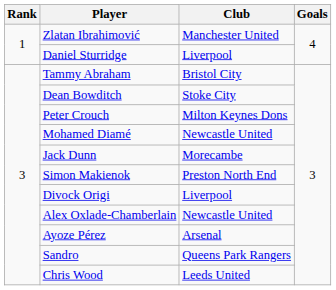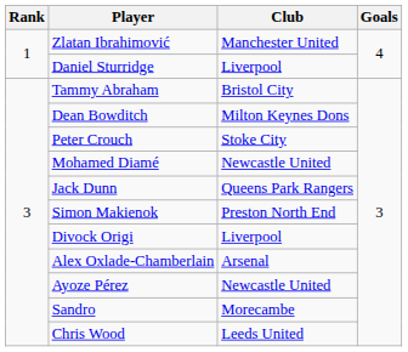 <table class="wikitable sortable" style="text-align:center">
 <tr>
 <th>Rank</th>
 <th>Player</th>
 <th>Club</th>
 <th>Goals</th>
 </tr>
 <tr>
 <td rowspan="2">1</td>
 <td align=left> <a href='#'>Zlatan Ibrahimović</a></td>
 <td align=left><a href='#'>Manchester United</a></td>
 <td rowspan="2">4</td>
 </tr>
 <tr>
 <td align=left> <a href='#'>Daniel Sturridge</a></td>
 <td align=left><a href='#'>Liverpool</a></td>
 </tr>
 <tr>
 <td rowspan="11">3</td>
 <td align=left> <a href='#'>Tammy Abraham</a></td>
 <td align=left><a href='#'>Bristol City</a></td>
 <td rowspan="11">3</td>
 </tr>
 <tr>
 <td align=left> <a href='#'>Dean Bowditch</a></td>
-<td align=left><a href='#'>Stoke City</a></td>
+<td align=left><a href='#'>Milton Keynes Dons</a></td>
 </tr>
 <tr>
 <td align=left> <a href='#'>Peter Crouch</a></td>
-<td align=left><a href='#'>Milton Keynes Dons</a></td>
+<td align=left><a href='#'>Stoke City</a></td>
 </tr>
 <tr>
 <td align=left> <a href='#'>Mohamed Diamé</a></td>
 <td align=left><a href='#'>Newcastle United</a></td>
 </tr>
 <tr>
 <td align=left> <a href='#'>Jack Dunn</a></td>
-<td align=left><a href='#'>Morecambe</a></td>
+<td align=left><a href='#'>Queens Park Rangers</a></td>
 </tr>
 <tr>
 <td align=left> <a href='#'>Simon Makienok</a></td>
 <td align=left><a href='#'>Preston North End</a></td>
 </tr>
 <tr>
 <td align=left> <a href='#'>Divock Origi</a></td>
 <td align=left><a href='#'>Liverpool</a></td>
 </tr>
 <tr>
 <td align=left> <a href='#'>Alex Oxlade-Chamberlain</a></td>
+<td align=left><a href='#'>Arsenal</a></td>
+</tr>
+<tr>
+<td align=left> <a href='#'>Ayoze Pérez</a></td>
 <td align=left><a href='#'>Newcastle United</a></td>
 </tr>
 <tr>
-<td align=left> <a href='#'>Ayoze Pérez</a></td>
-<td align=left><a href='#'>Arsenal</a></td>
-</tr>
-<tr>
 <td align=left> <a href='#'>Sandro</a></td>
-<td align=left><a href='#'>Queens Park Rangers</a></td>
+<td align=left><a href='#'>Morecambe</a></td>
 </tr>
 <tr>
 <td align=left> <a href='#'>Chris Wood</a></td>
 <td align=left><a href='#'>Leeds United</a></td>
 </tr>
 </table>
